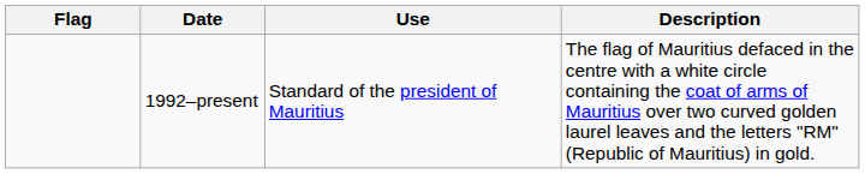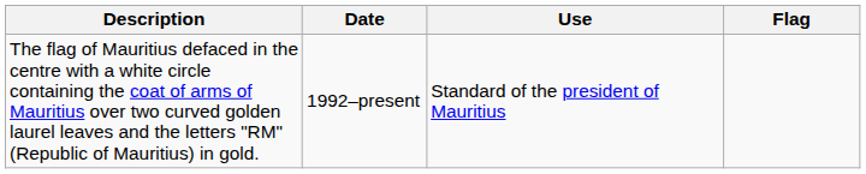 <table class="wikitable">
 <tr>
-<th style="width:110px;">Flag</th>
+<th style="width:250px;">Description</th>
 <th style="width:100px;">Date</th>
 <th style="width:250px;">Use</th>
-<th style="width:250px;">Description</th>
+<th style="width:110px;">Flag</th>
 </tr>
 <tr>
-<td></td>
+<td>The flag of Mauritius defaced in the centre with a white circle containing the <a href='#'>coat of arms of Mauritius</a> over two curved golden laurel leaves and the letters "RM" (Republic of Mauritius) in gold.</td>
 <td>1992–present</td>
 <td>Standard of the <a href='#'>president of Mauritius</a></td>
-<td>The flag of Mauritius defaced in the centre with a white circle containing the <a href='#'>coat of arms of Mauritius</a> over two curved golden laurel leaves and the letters "RM" (Republic of Mauritius) in gold.</td>
+<td></td>
 </tr>
 </table>
